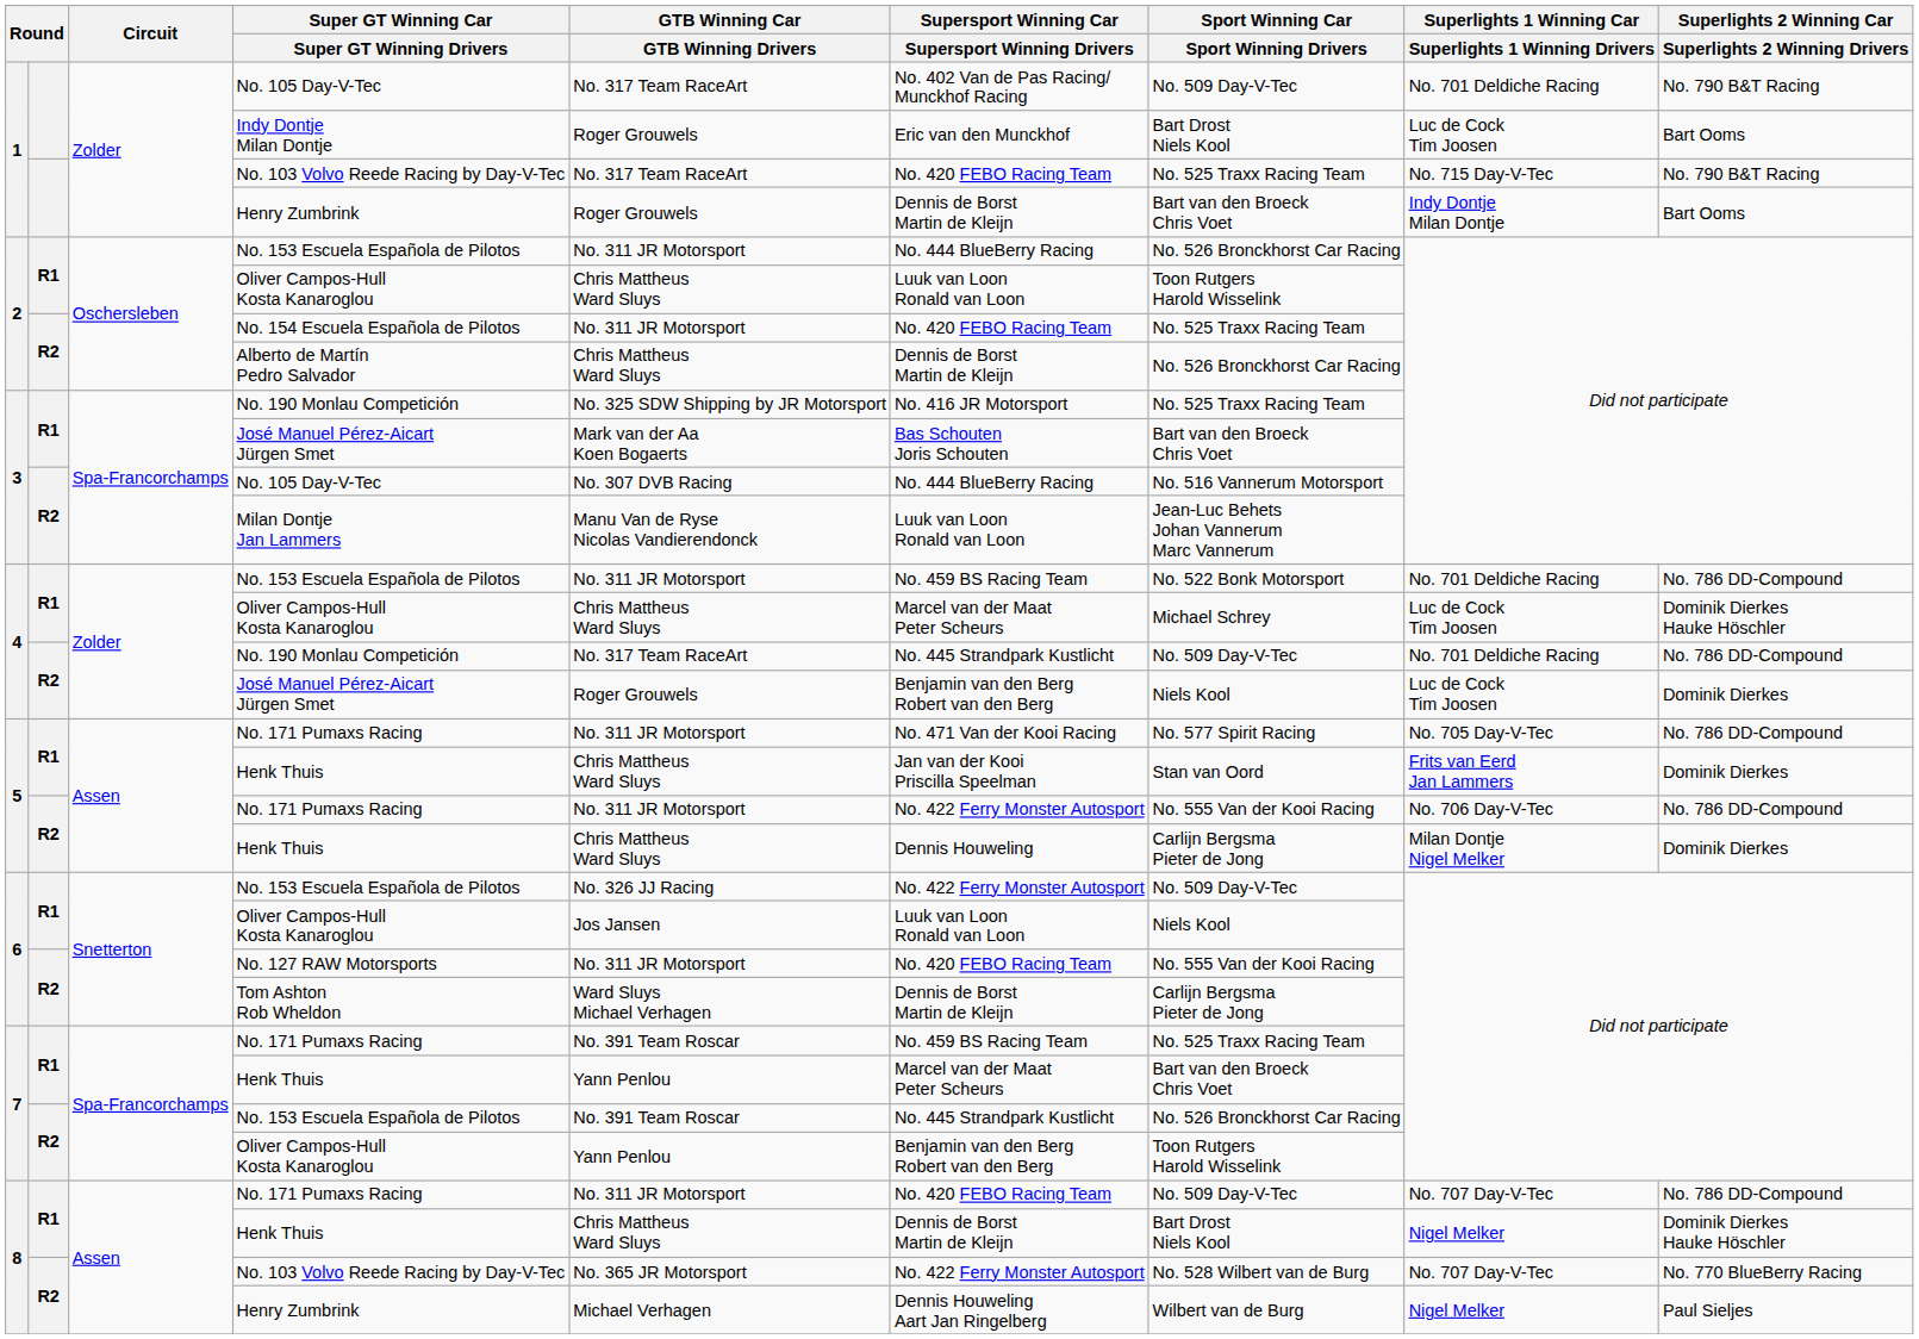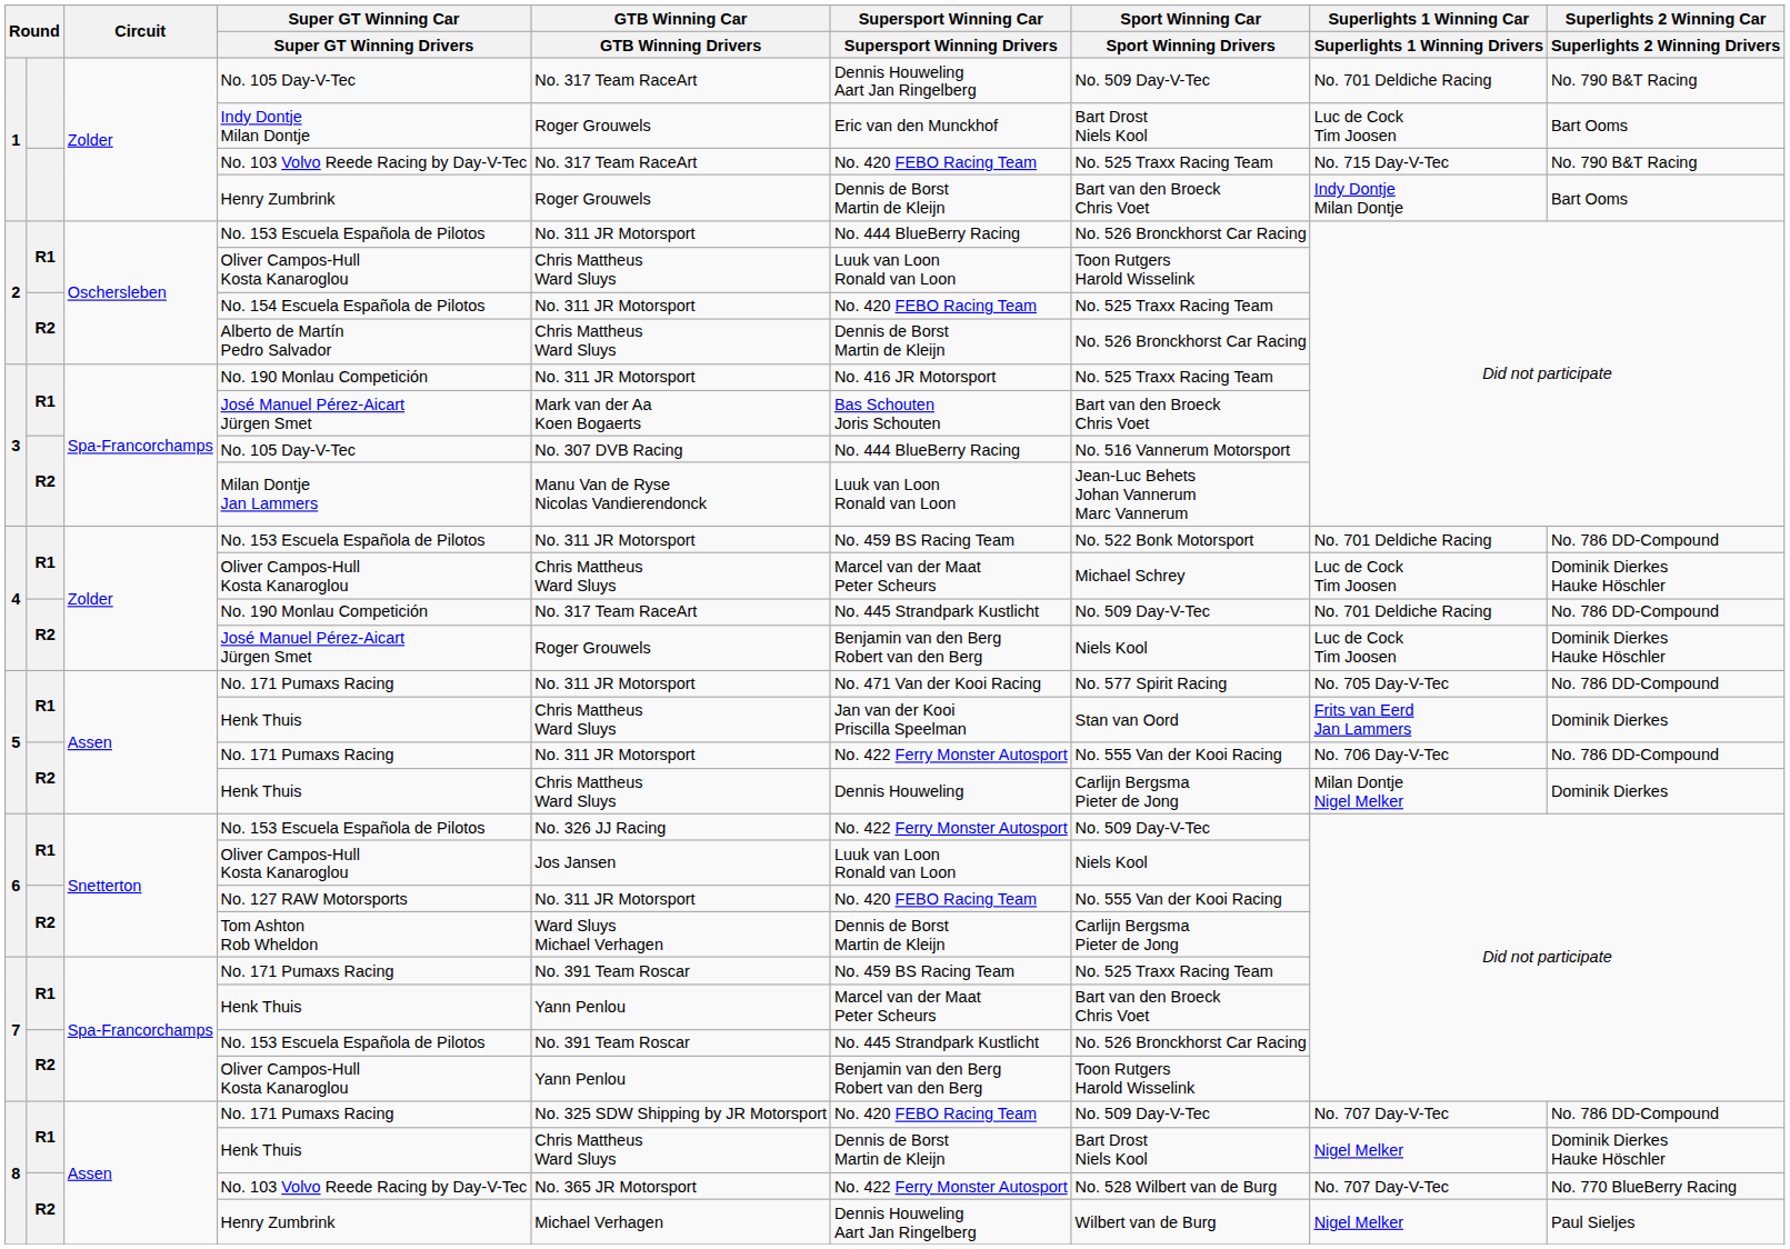 <table class="wikitable" style="font-size: 80%;">
 <tr>
 <th rowspan=2 colspan=2>Round</th>
 <th rowspan=2>Circuit</th>
 <th>Super GT Winning Car</th>
 <th>GTB Winning Car</th>
 <th>Supersport Winning Car</th>
 <th>Sport Winning Car</th>
 <th>Superlights 1 Winning Car</th>
 <th>Superlights 2 Winning Car</th>
 </tr>
 <tr>
 <th>Super GT Winning Drivers</th>
 <th>GTB Winning Drivers</th>
 <th>Supersport Winning Drivers</th>
 <th>Sport Winning Drivers</th>
 <th>Superlights 1 Winning Drivers</th>
 <th>Superlights 2 Winning Drivers</th>
 </tr>
 <tr>
 <th rowspan=4>1</th>
 <th rowspan=2></th>
 <td rowspan=4> <a href='#'>Zolder</a></td>
 <td> No. 105 Day-V-Tec</td>
 <td> No. 317 Team RaceArt</td>
-<td> No. 402 Van de Pas Racing/<br>Munckhof Racing</td>
+<td> Dennis Houweling<br> Aart Jan Ringelberg</td>
 <td> No. 509 Day-V-Tec</td>
 <td> No. 701 Deldiche Racing</td>
 <td> No. 790 B&T Racing</td>
 </tr>
 <tr>
 <td> <a href='#'>Indy Dontje</a><br> Milan Dontje</td>
 <td> Roger Grouwels</td>
 <td> Eric van den Munckhof</td>
 <td> Bart Drost<br> Niels Kool</td>
 <td> Luc de Cock<br> Tim Joosen</td>
 <td> Bart Ooms</td>
 </tr>
 <tr>
 <th rowspan=2></th>
 <td> No. 103 <a href='#'>Volvo</a> Reede Racing by Day-V-Tec</td>
 <td> No. 317 Team RaceArt</td>
 <td> No. 420 <a href='#'>FEBO Racing Team</a></td>
 <td> No. 525 Traxx Racing Team</td>
 <td> No. 715 Day-V-Tec</td>
 <td> No. 790 B&T Racing</td>
 </tr>
 <tr>
 <td> Henry Zumbrink</td>
 <td> Roger Grouwels</td>
 <td> Dennis de Borst<br> Martin de Kleijn</td>
 <td> Bart van den Broeck<br> Chris Voet</td>
 <td> <a href='#'>Indy Dontje</a><br> Milan Dontje</td>
 <td> Bart Ooms</td>
 </tr>
 <tr>
 <th rowspan=4>2</th>
 <th rowspan=2>R1</th>
 <td rowspan=4> <a href='#'>Oschersleben</a></td>
 <td> No. 153 Escuela Española de Pilotos</td>
 <td> No. 311 JR Motorsport</td>
 <td> No. 444 BlueBerry Racing</td>
 <td> No. 526 Bronckhorst Car Racing</td>
 <td rowspan=8 colspan=2 align=center><em>Did not participate</em></td>
 </tr>
 <tr>
 <td> Oliver Campos-Hull<br> Kosta Kanaroglou</td>
 <td> Chris Mattheus<br> Ward Sluys</td>
 <td> Luuk van Loon<br> Ronald van Loon</td>
 <td> Toon Rutgers<br> Harold Wisselink</td>
 </tr>
 <tr>
 <th rowspan=2>R2</th>
 <td> No. 154 Escuela Española de Pilotos</td>
 <td> No. 311 JR Motorsport</td>
 <td> No. 420 <a href='#'>FEBO Racing Team</a></td>
 <td> No. 525 Traxx Racing Team</td>
 </tr>
 <tr>
 <td> Alberto de Martín<br> Pedro Salvador</td>
 <td> Chris Mattheus<br> Ward Sluys</td>
 <td> Dennis de Borst<br> Martin de Kleijn</td>
 <td> No. 526 Bronckhorst Car Racing</td>
 </tr>
 <tr>
 <th rowspan=4>3</th>
 <th rowspan=2>R1</th>
 <td rowspan=4> <a href='#'>Spa-Francorchamps</a></td>
 <td> No. 190 Monlau Competición</td>
-<td> No. 325 SDW Shipping by JR Motorsport</td>
+<td> No. 311 JR Motorsport</td>
 <td> No. 416 JR Motorsport</td>
 <td> No. 525 Traxx Racing Team</td>
 </tr>
 <tr>
 <td> <a href='#'>José Manuel Pérez-Aicart</a><br> Jürgen Smet</td>
 <td> Mark van der Aa<br> Koen Bogaerts</td>
 <td> <a href='#'>Bas Schouten</a><br> Joris Schouten</td>
 <td> Bart van den Broeck<br> Chris Voet</td>
 </tr>
 <tr>
 <th rowspan=2>R2</th>
 <td> No. 105 Day-V-Tec</td>
 <td> No. 307 DVB Racing</td>
 <td> No. 444 BlueBerry Racing</td>
 <td> No. 516 Vannerum Motorsport</td>
 </tr>
 <tr>
 <td> Milan Dontje<br> <a href='#'>Jan Lammers</a></td>
 <td> Manu Van de Ryse<br>  Nicolas Vandierendonck</td>
 <td> Luuk van Loon<br> Ronald van Loon</td>
 <td> Jean-Luc Behets<br> Johan Vannerum<br> Marc Vannerum</td>
 </tr>
 <tr>
 <th rowspan=4>4</th>
 <th rowspan=2>R1</th>
 <td rowspan=4> <a href='#'>Zolder</a></td>
 <td> No. 153 Escuela Española de Pilotos</td>
 <td> No. 311 JR Motorsport</td>
 <td> No. 459 BS Racing Team</td>
 <td> No. 522 Bonk Motorsport</td>
 <td> No. 701 Deldiche Racing</td>
 <td> No. 786 DD-Compound</td>
 </tr>
 <tr>
 <td> Oliver Campos-Hull<br> Kosta Kanaroglou</td>
 <td> Chris Mattheus<br> Ward Sluys</td>
 <td> Marcel van der Maat<br> Peter Scheurs</td>
 <td> Michael Schrey</td>
 <td> Luc de Cock<br> Tim Joosen</td>
 <td> Dominik Dierkes<br> Hauke Höschler</td>
 </tr>
 <tr>
 <th rowspan=2>R2</th>
 <td> No. 190 Monlau Competición</td>
 <td> No. 317 Team RaceArt</td>
 <td> No. 445 Strandpark Kustlicht</td>
 <td> No. 509 Day-V-Tec</td>
 <td> No. 701 Deldiche Racing</td>
 <td> No. 786 DD-Compound</td>
 </tr>
 <tr>
 <td> <a href='#'>José Manuel Pérez-Aicart</a><br> Jürgen Smet</td>
 <td> Roger Grouwels</td>
 <td> Benjamin van den Berg<br> Robert van den Berg</td>
 <td> Niels Kool</td>
 <td> Luc de Cock<br> Tim Joosen</td>
-<td> Dominik Dierkes</td>
+<td> Dominik Dierkes<br> Hauke Höschler</td>
 </tr>
 <tr>
 <th rowspan=4>5</th>
 <th rowspan=2>R1</th>
 <td rowspan=4> <a href='#'>Assen</a></td>
 <td> No. 171 Pumaxs Racing</td>
 <td> No. 311 JR Motorsport</td>
 <td> No. 471 Van der Kooi Racing</td>
 <td> No. 577 Spirit Racing</td>
 <td> No. 705 Day-V-Tec</td>
 <td> No. 786 DD-Compound</td>
 </tr>
 <tr>
 <td> Henk Thuis</td>
 <td> Chris Mattheus<br> Ward Sluys</td>
 <td> Jan van der Kooi<br> Priscilla Speelman</td>
 <td> Stan van Oord</td>
 <td> <a href='#'>Frits van Eerd</a><br> <a href='#'>Jan Lammers</a></td>
 <td> Dominik Dierkes</td>
 </tr>
 <tr>
 <th rowspan=2>R2</th>
 <td> No. 171 Pumaxs Racing</td>
 <td> No. 311 JR Motorsport</td>
 <td> No. 422 <a href='#'>Ferry Monster Autosport</a></td>
 <td> No. 555 Van der Kooi Racing</td>
 <td> No. 706 Day-V-Tec</td>
 <td> No. 786 DD-Compound</td>
 </tr>
 <tr>
 <td> Henk Thuis</td>
 <td> Chris Mattheus<br> Ward Sluys</td>
 <td> Dennis Houweling</td>
 <td> Carlijn Bergsma<br> Pieter de Jong</td>
 <td> Milan Dontje<br> <a href='#'>Nigel Melker</a></td>
 <td> Dominik Dierkes</td>
 </tr>
 <tr>
 <th rowspan=4>6</th>
 <th rowspan=2>R1</th>
 <td rowspan=4> <a href='#'>Snetterton</a></td>
 <td> No. 153 Escuela Española de Pilotos</td>
 <td> No. 326 JJ Racing</td>
 <td> No. 422 <a href='#'>Ferry Monster Autosport</a></td>
 <td> No. 509 Day-V-Tec</td>
 <td rowspan=8 colspan=2 align=center><em>Did not participate</em></td>
 </tr>
 <tr>
 <td> Oliver Campos-Hull<br> Kosta Kanaroglou</td>
 <td> Jos Jansen</td>
 <td> Luuk van Loon<br> Ronald van Loon</td>
 <td> Niels Kool</td>
 </tr>
 <tr>
 <th rowspan=2>R2</th>
 <td> No. 127 RAW Motorsports</td>
 <td> No. 311 JR Motorsport</td>
 <td> No. 420 <a href='#'>FEBO Racing Team</a></td>
 <td> No. 555 Van der Kooi Racing</td>
 </tr>
 <tr>
 <td> Tom Ashton<br> Rob Wheldon</td>
 <td> Ward Sluys<br> Michael Verhagen</td>
 <td> Dennis de Borst<br> Martin de Kleijn</td>
 <td> Carlijn Bergsma<br> Pieter de Jong</td>
 </tr>
 <tr>
 <th rowspan=4>7</th>
 <th rowspan=2>R1</th>
 <td rowspan=4> <a href='#'>Spa-Francorchamps</a></td>
 <td> No. 171 Pumaxs Racing</td>
 <td> No. 391 Team Roscar</td>
 <td> No. 459 BS Racing Team</td>
 <td> No. 525 Traxx Racing Team</td>
 </tr>
 <tr>
 <td> Henk Thuis</td>
 <td> Yann Penlou</td>
 <td> Marcel van der Maat<br> Peter Scheurs</td>
 <td> Bart van den Broeck<br> Chris Voet</td>
 </tr>
 <tr>
 <th rowspan=2>R2</th>
 <td> No. 153 Escuela Española de Pilotos</td>
 <td> No. 391 Team Roscar</td>
 <td> No. 445 Strandpark Kustlicht</td>
 <td> No. 526 Bronckhorst Car Racing</td>
 </tr>
 <tr>
 <td> Oliver Campos-Hull<br> Kosta Kanaroglou</td>
 <td> Yann Penlou</td>
 <td> Benjamin van den Berg<br> Robert van den Berg</td>
 <td> Toon Rutgers<br> Harold Wisselink</td>
 </tr>
 <tr>
 <th rowspan=4>8</th>
 <th rowspan=2>R1</th>
 <td rowspan=4> <a href='#'>Assen</a></td>
 <td> No. 171 Pumaxs Racing</td>
-<td> No. 311 JR Motorsport</td>
+<td> No. 325 SDW Shipping by JR Motorsport</td>
 <td> No. 420 <a href='#'>FEBO Racing Team</a></td>
 <td> No. 509 Day-V-Tec</td>
 <td> No. 707 Day-V-Tec</td>
 <td> No. 786 DD-Compound</td>
 </tr>
 <tr>
 <td> Henk Thuis</td>
 <td> Chris Mattheus<br> Ward Sluys</td>
 <td> Dennis de Borst<br> Martin de Kleijn</td>
 <td> Bart Drost<br> Niels Kool</td>
 <td> <a href='#'>Nigel Melker</a></td>
 <td> Dominik Dierkes<br> Hauke Höschler</td>
 </tr>
 <tr>
 <th rowspan=2>R2</th>
 <td> No. 103 <a href='#'>Volvo</a> Reede Racing by Day-V-Tec</td>
 <td> No. 365 JR Motorsport</td>
 <td> No. 422 <a href='#'>Ferry Monster Autosport</a></td>
 <td> No. 528 Wilbert van de Burg</td>
 <td> No. 707 Day-V-Tec</td>
 <td> No. 770 BlueBerry Racing</td>
 </tr>
 <tr>
 <td> Henry Zumbrink</td>
 <td> Michael Verhagen</td>
 <td> Dennis Houweling<br> Aart Jan Ringelberg</td>
 <td> Wilbert van de Burg</td>
 <td> <a href='#'>Nigel Melker</a></td>
 <td> Paul Sieljes</td>
 </tr>
 </table>
